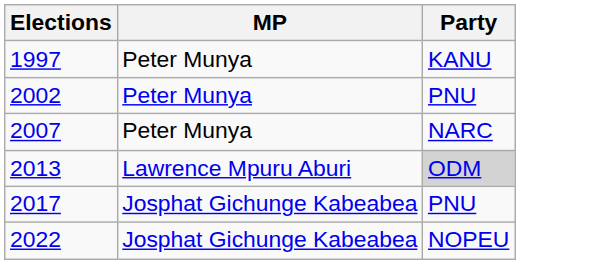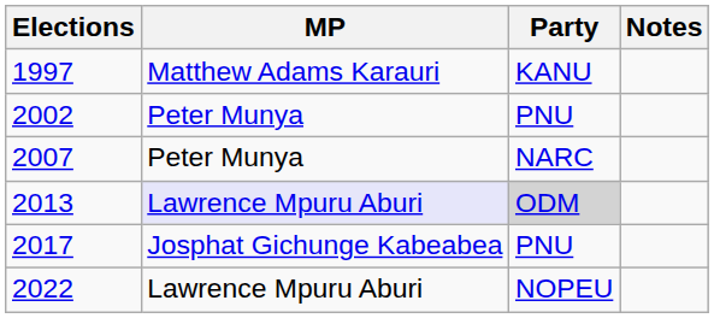 <table class="wikitable">
 <tr>
 <th>Elections</th>
 <th>MP </th>
 <th>Party</th>
+<th>Notes</th>
 </tr>
 <tr>
 <td><a href='#'>1997</a></td>
-<td>Peter Munya</td>
+<td><a href='#'>Matthew Adams Karauri</a></td>
 <td><a href='#'>KANU</a></td>
+<td></td>
 </tr>
 <tr>
 <td><a href='#'>2002</a></td>
 <td><a href='#'>Peter Munya</a></td>
 <td><a href='#'>PNU</a></td>
+<td></td>
 </tr>
 <tr>
 <td><a href='#'>2007</a></td>
 <td>Peter Munya</td>
 <td><a href='#'>NARC</a></td>
+<td></td>
 </tr>
 <tr>
 <td><a href='#'>2013</a></td>
-<td><a href='#'>Lawrence Mpuru Aburi</a></td>
+<td style="background: lavender;"><a href='#'>Lawrence Mpuru Aburi</a></td>
 <td style="background: lightgrey;"><a href='#'>ODM</a></td>
+<td></td>
 </tr>
 <tr>
 <td><a href='#'>2017</a></td>
 <td><a href='#'>Josphat Gichunge Kabeabea</a></td>
 <td><a href='#'>PNU</a></td>
+<td></td>
 </tr>
 <tr>
 <td><a href='#'>2022</a></td>
-<td><a href='#'>Josphat Gichunge Kabeabea</a></td>
+<td>Lawrence Mpuru Aburi</td>
 <td><a href='#'>NOPEU</a></td>
+<td></td>
 </tr>
 </table>
